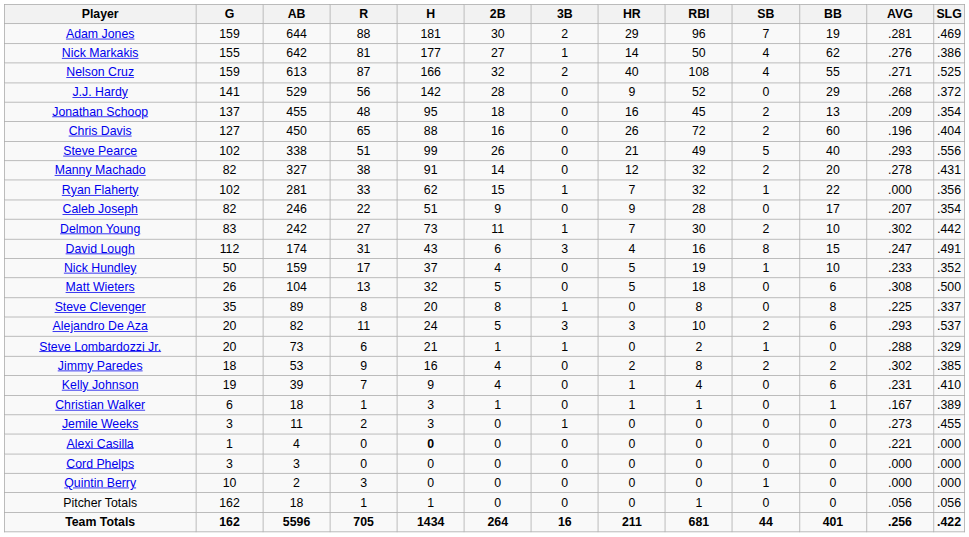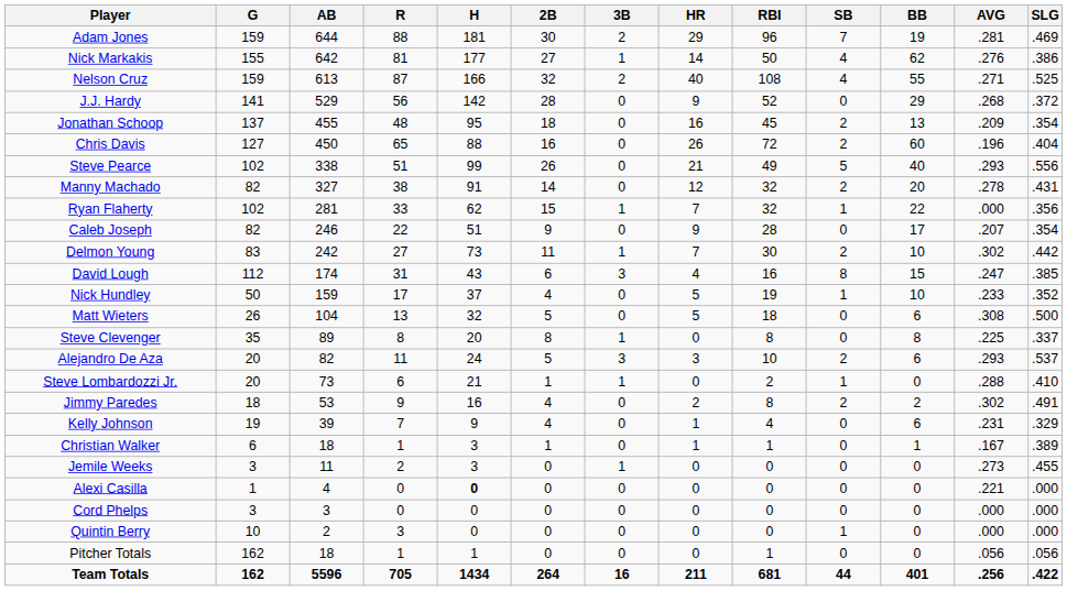 <table class=wikitable style="text-align:center">
 <tr>
 <th bgcolor=#DDDDFF; width="20%">Player</th>
 <th bgcolor=#DDDDFF; width="7%">G</th>
 <th bgcolor=#DDDDFF; width="7%">AB</th>
 <th bgcolor=#DDDDFF; width="7%">R</th>
 <th bgcolor=#DDDDFF; width="7%">H</th>
 <th bgcolor=#DDDDFF; width="7%">2B</th>
 <th bgcolor=#DDDDFF; width="7%">3B</th>
 <th bgcolor=#DDDDFF; width="7%">HR</th>
 <th bgcolor=#DDDDFF; width="7%">RBI</th>
 <th bgcolor=#DDDDFF; width="7%">SB</th>
 <th bgcolor=#DDDDFF; width="7%">BB</th>
 <th bgcolor=#DDDDFF; width="7%">AVG</th>
 <th bgcolor=#DDDDFF; width="7%">SLG</th>
 </tr>
 <tr>
 <td><a href='#'>Adam Jones</a></td>
 <td>159</td>
 <td>644</td>
 <td>88</td>
 <td>181</td>
 <td>30</td>
 <td>2</td>
 <td>29</td>
 <td>96</td>
 <td>7</td>
 <td>19</td>
 <td>.281</td>
 <td>.469</td>
 </tr>
 <tr>
 <td><a href='#'>Nick Markakis</a></td>
 <td>155</td>
 <td>642</td>
 <td>81</td>
 <td>177</td>
 <td>27</td>
 <td>1</td>
 <td>14</td>
 <td>50</td>
 <td>4</td>
 <td>62</td>
 <td>.276</td>
 <td>.386</td>
 </tr>
 <tr>
 <td><a href='#'>Nelson Cruz</a></td>
 <td>159</td>
 <td>613</td>
 <td>87</td>
 <td>166</td>
 <td>32</td>
 <td>2</td>
 <td>40</td>
 <td>108</td>
 <td>4</td>
 <td>55</td>
 <td>.271</td>
 <td>.525</td>
 </tr>
 <tr>
 <td><a href='#'>J.J. Hardy</a></td>
 <td>141</td>
 <td>529</td>
 <td>56</td>
 <td>142</td>
 <td>28</td>
 <td>0</td>
 <td>9</td>
 <td>52</td>
 <td>0</td>
 <td>29</td>
 <td>.268</td>
 <td>.372</td>
 </tr>
 <tr>
 <td><a href='#'>Jonathan Schoop</a></td>
 <td>137</td>
 <td>455</td>
 <td>48</td>
 <td>95</td>
 <td>18</td>
 <td>0</td>
 <td>16</td>
 <td>45</td>
 <td>2</td>
 <td>13</td>
 <td>.209</td>
 <td>.354</td>
 </tr>
 <tr>
 <td><a href='#'>Chris Davis</a></td>
 <td>127</td>
 <td>450</td>
 <td>65</td>
 <td>88</td>
 <td>16</td>
 <td>0</td>
 <td>26</td>
 <td>72</td>
 <td>2</td>
 <td>60</td>
 <td>.196</td>
 <td>.404</td>
 </tr>
 <tr>
 <td><a href='#'>Steve Pearce</a></td>
 <td>102</td>
 <td>338</td>
 <td>51</td>
 <td>99</td>
 <td>26</td>
 <td>0</td>
 <td>21</td>
 <td>49</td>
 <td>5</td>
 <td>40</td>
 <td>.293</td>
 <td>.556</td>
 </tr>
 <tr>
 <td><a href='#'>Manny Machado</a></td>
 <td>82</td>
 <td>327</td>
 <td>38</td>
 <td>91</td>
 <td>14</td>
 <td>0</td>
 <td>12</td>
 <td>32</td>
 <td>2</td>
 <td>20</td>
 <td>.278</td>
 <td>.431</td>
 </tr>
 <tr>
 <td><a href='#'>Ryan Flaherty</a></td>
 <td>102</td>
 <td>281</td>
 <td>33</td>
 <td>62</td>
 <td>15</td>
 <td>1</td>
 <td>7</td>
 <td>32</td>
 <td>1</td>
 <td>22</td>
 <td>.000</td>
 <td>.356</td>
 </tr>
 <tr>
 <td><a href='#'>Caleb Joseph</a></td>
 <td>82</td>
 <td>246</td>
 <td>22</td>
 <td>51</td>
 <td>9</td>
 <td>0</td>
 <td>9</td>
 <td>28</td>
 <td>0</td>
 <td>17</td>
 <td>.207</td>
 <td>.354</td>
 </tr>
 <tr>
 <td><a href='#'>Delmon Young</a></td>
 <td>83</td>
 <td>242</td>
 <td>27</td>
 <td>73</td>
 <td>11</td>
 <td>1</td>
 <td>7</td>
 <td>30</td>
 <td>2</td>
 <td>10</td>
 <td>.302</td>
 <td>.442</td>
 </tr>
 <tr>
 <td><a href='#'>David Lough</a></td>
 <td>112</td>
 <td>174</td>
 <td>31</td>
 <td>43</td>
 <td>6</td>
 <td>3</td>
 <td>4</td>
 <td>16</td>
 <td>8</td>
 <td>15</td>
 <td>.247</td>
-<td>.491</td>
+<td>.385</td>
 </tr>
 <tr>
 <td><a href='#'>Nick Hundley</a></td>
 <td>50</td>
 <td>159</td>
 <td>17</td>
 <td>37</td>
 <td>4</td>
 <td>0</td>
 <td>5</td>
 <td>19</td>
 <td>1</td>
 <td>10</td>
 <td>.233</td>
 <td>.352</td>
 </tr>
 <tr>
 <td><a href='#'>Matt Wieters</a></td>
 <td>26</td>
 <td>104</td>
 <td>13</td>
 <td>32</td>
 <td>5</td>
 <td>0</td>
 <td>5</td>
 <td>18</td>
 <td>0</td>
 <td>6</td>
 <td>.308</td>
 <td>.500</td>
 </tr>
 <tr>
 <td><a href='#'>Steve Clevenger</a></td>
 <td>35</td>
 <td>89</td>
 <td>8</td>
 <td>20</td>
 <td>8</td>
 <td>1</td>
 <td>0</td>
 <td>8</td>
 <td>0</td>
 <td>8</td>
 <td>.225</td>
 <td>.337</td>
 </tr>
 <tr>
 <td><a href='#'>Alejandro De Aza</a></td>
 <td>20</td>
 <td>82</td>
 <td>11</td>
 <td>24</td>
 <td>5</td>
 <td>3</td>
 <td>3</td>
 <td>10</td>
 <td>2</td>
 <td>6</td>
 <td>.293</td>
 <td>.537</td>
 </tr>
 <tr>
 <td><a href='#'>Steve Lombardozzi Jr.</a></td>
 <td>20</td>
 <td>73</td>
 <td>6</td>
 <td>21</td>
 <td>1</td>
 <td>1</td>
 <td>0</td>
 <td>2</td>
 <td>1</td>
 <td>0</td>
 <td>.288</td>
-<td>.329</td>
+<td>.410</td>
 </tr>
 <tr>
 <td><a href='#'>Jimmy Paredes</a></td>
 <td>18</td>
 <td>53</td>
 <td>9</td>
 <td>16</td>
 <td>4</td>
 <td>0</td>
 <td>2</td>
 <td>8</td>
 <td>2</td>
 <td>2</td>
 <td>.302</td>
-<td>.385</td>
+<td>.491</td>
 </tr>
 <tr>
 <td><a href='#'>Kelly Johnson</a></td>
 <td>19</td>
 <td>39</td>
 <td>7</td>
 <td>9</td>
 <td>4</td>
 <td>0</td>
 <td>1</td>
 <td>4</td>
 <td>0</td>
 <td>6</td>
 <td>.231</td>
-<td>.410</td>
+<td>.329</td>
 </tr>
 <tr>
 <td><a href='#'>Christian Walker</a></td>
 <td>6</td>
 <td>18</td>
 <td>1</td>
 <td>3</td>
 <td>1</td>
 <td>0</td>
 <td>1</td>
 <td>1</td>
 <td>0</td>
 <td>1</td>
 <td>.167</td>
 <td>.389</td>
 </tr>
 <tr>
 <td><a href='#'>Jemile Weeks</a></td>
 <td>3</td>
 <td>11</td>
 <td>2</td>
 <td>3</td>
 <td>0</td>
 <td>1</td>
 <td>0</td>
 <td>0</td>
 <td>0</td>
 <td>0</td>
 <td>.273</td>
 <td>.455</td>
 </tr>
 <tr>
 <td><a href='#'>Alexi Casilla</a></td>
 <td>1</td>
 <td>4</td>
 <td>0</td>
 <td><strong>0</strong></td>
 <td>0</td>
 <td>0</td>
 <td>0</td>
 <td>0</td>
 <td>0</td>
 <td>0</td>
 <td>.221</td>
 <td>.000</td>
 </tr>
 <tr>
 <td><a href='#'>Cord Phelps</a></td>
 <td>3</td>
 <td>3</td>
 <td>0</td>
 <td>0</td>
 <td>0</td>
 <td>0</td>
 <td>0</td>
 <td>0</td>
 <td>0</td>
 <td>0</td>
 <td>.000</td>
 <td>.000</td>
 </tr>
 <tr>
 <td><a href='#'>Quintin Berry</a></td>
 <td>10</td>
 <td>2</td>
 <td>3</td>
 <td>0</td>
 <td>0</td>
 <td>0</td>
 <td>0</td>
 <td>0</td>
 <td>1</td>
 <td>0</td>
 <td>.000</td>
 <td>.000</td>
 </tr>
 <tr>
 <td>Pitcher Totals</td>
 <td>162</td>
 <td>18</td>
 <td>1</td>
 <td>1</td>
 <td>0</td>
 <td>0</td>
 <td>0</td>
 <td>1</td>
 <td>0</td>
 <td>0</td>
 <td>.056</td>
 <td>.056</td>
 </tr>
 <tr>
 <td><strong>Team Totals</strong></td>
 <td><strong>162</strong></td>
 <td><strong>5596</strong></td>
 <td><strong>705</strong></td>
 <td><strong>1434</strong></td>
 <td><strong>264</strong></td>
 <td><strong>16</strong></td>
 <td><strong>211</strong></td>
 <td><strong>681</strong></td>
 <td><strong>44</strong></td>
 <td><strong>401</strong></td>
 <td><strong>.256</strong></td>
 <td><strong>.422</strong></td>
 </tr>
 </table>
